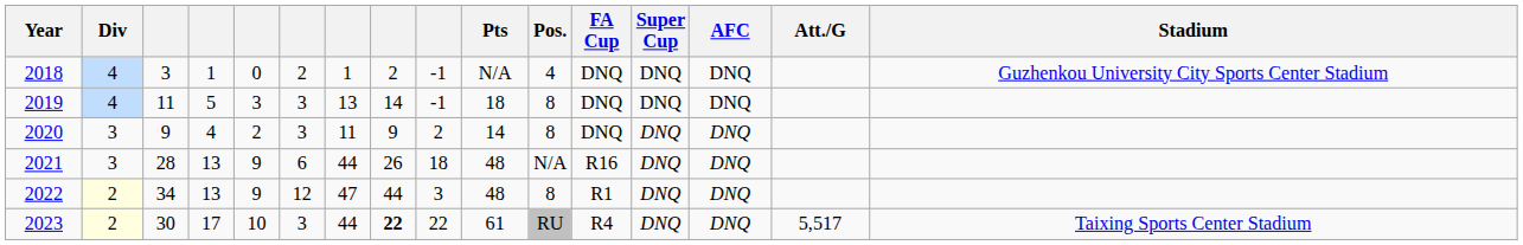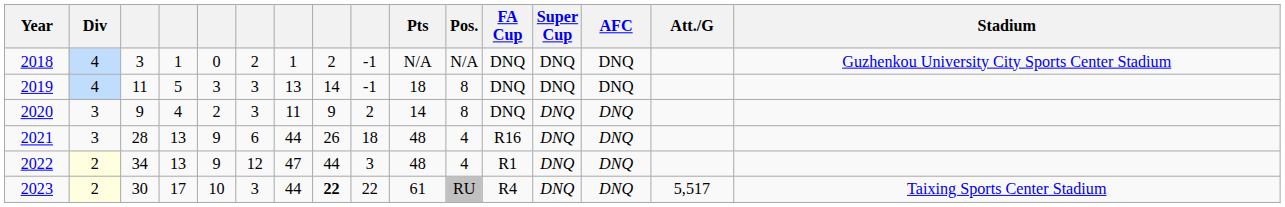 <table class="wikitable sortable" width=100% style=text-align:Center>
 <tr>
 <th>Year</th>
 <th>Div</th>
 <th></th>
 <th></th>
 <th></th>
 <th></th>
 <th></th>
 <th></th>
 <th></th>
 <th>Pts</th>
 <th width=2%>Pos.</th>
 <th width=4%><a href='#'>FA Cup</a></th>
 <th width=2%><a href='#'>Super Cup</a></th>
 <th><a href='#'>AFC</a></th>
 <th>Att./G</th>
 <th>Stadium</th>
 </tr>
 <tr>
 <td><a href='#'>2018</a></td>
 <td bgcolor="#c1ddfd">4</td>
 <td>3</td>
 <td>1</td>
 <td>0</td>
 <td>2</td>
 <td>1</td>
 <td>2</td>
 <td>-1</td>
 <td>N/A</td>
-<td>4</td>
+<td>N/A</td>
 <td>DNQ</td>
 <td>DNQ</td>
 <td>DNQ</td>
 <td></td>
 <td><a href='#'>Guzhenkou University City Sports Center Stadium</a></td>
 </tr>
 <tr>
 <td><a href='#'>2019</a></td>
 <td bgcolor="#c1ddfd">4</td>
 <td>11</td>
 <td>5</td>
 <td>3</td>
 <td>3</td>
 <td>13</td>
 <td>14</td>
 <td>-1</td>
 <td>18</td>
 <td>8</td>
 <td>DNQ</td>
 <td>DNQ</td>
 <td>DNQ</td>
 <td></td>
 <td></td>
 </tr>
 <tr>
 <td><a href='#'>2020</a></td>
 <td>3</td>
 <td>9</td>
 <td>4</td>
 <td>2</td>
 <td>3</td>
 <td>11</td>
 <td>9</td>
 <td>2</td>
 <td>14</td>
 <td>8</td>
 <td>DNQ</td>
 <td><em>DNQ</em></td>
 <td><em>DNQ</em></td>
 <td></td>
 <td></td>
 </tr>
 <tr>
 <td><a href='#'>2021</a></td>
 <td>3</td>
 <td>28</td>
 <td>13</td>
 <td>9</td>
 <td>6</td>
 <td>44</td>
 <td>26</td>
 <td>18</td>
 <td>48</td>
-<td>N/A</td>
+<td>4</td>
 <td>R16</td>
 <td><em>DNQ</em></td>
 <td><em>DNQ</em></td>
 <td></td>
 <td></td>
 </tr>
 <tr>
 <td><a href='#'>2022</a></td>
 <td bgcolor="#FFFFE0">2</td>
 <td>34</td>
 <td>13</td>
 <td>9</td>
 <td>12</td>
 <td>47</td>
 <td>44</td>
 <td>3</td>
 <td>48</td>
-<td>8</td>
+<td>4</td>
 <td>R1</td>
 <td><em>DNQ</em></td>
 <td><em>DNQ</em></td>
 <td></td>
 <td></td>
 </tr>
 <tr>
 <td><a href='#'>2023</a></td>
 <td bgcolor="#FFFFE0">2</td>
 <td>30</td>
 <td>17</td>
 <td>10</td>
 <td>3</td>
 <td>44</td>
 <td><strong>22</strong></td>
 <td>22</td>
 <td>61</td>
 <td bgcolor=silver>RU</td>
 <td>R4</td>
 <td><em>DNQ</em></td>
 <td><em>DNQ</em></td>
 <td>5,517</td>
 <td><a href='#'>Taixing Sports Center Stadium</a></td>
 </tr>
 </table>
